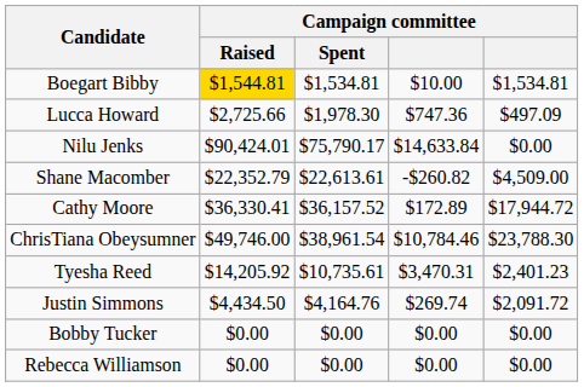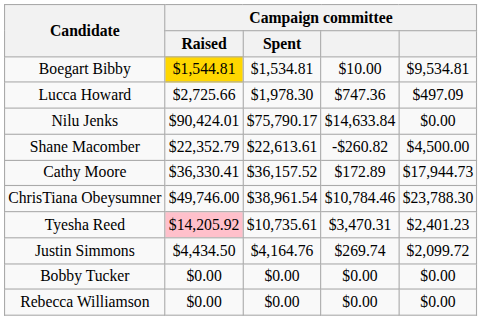 <table class="wikitable sortable" style="font-size:90%;text-align:center;">
 <tr>
 <th rowspan="2">Candidate</th>
 <th colspan="7">Campaign committee</th>
 </tr>
 <tr>
 <th>Raised</th>
 <th>Spent</th>
 <th data-sort-type=currency></th>
 <th></th>
 </tr>
 <tr>
 <td>Boegart Bibby</td>
 <td style="background: gold;">$1,544.81</td>
 <td>$1,534.81</td>
 <td>$10.00</td>
-<td>$1,534.81</td>
+<td>$9,534.81</td>
 </tr>
 <tr>
 <td>Lucca Howard</td>
 <td>$2,725.66</td>
 <td>$1,978.30</td>
 <td>$747.36</td>
 <td>$497.09</td>
 </tr>
 <tr>
 <td>Nilu Jenks</td>
 <td>$90,424.01</td>
 <td>$75,790.17</td>
 <td>$14,633.84</td>
 <td>$0.00</td>
 </tr>
 <tr>
 <td>Shane Macomber</td>
 <td>$22,352.79</td>
 <td>$22,613.61</td>
 <td>-$260.82</td>
-<td>$4,509.00</td>
+<td>$4,500.00</td>
 </tr>
 <tr>
 <td>Cathy Moore</td>
 <td>$36,330.41</td>
 <td>$36,157.52</td>
 <td>$172.89</td>
-<td>$17,944.72</td>
+<td>$17,944.73</td>
 </tr>
 <tr>
 <td>ChrisTiana Obeysumner</td>
 <td>$49,746.00</td>
 <td>$38,961.54</td>
 <td>$10,784.46</td>
 <td>$23,788.30</td>
 </tr>
 <tr>
 <td>Tyesha Reed</td>
-<td>$14,205.92</td>
+<td style="background: pink;">$14,205.92</td>
 <td>$10,735.61</td>
 <td>$3,470.31</td>
 <td>$2,401.23</td>
 </tr>
 <tr>
 <td>Justin Simmons</td>
 <td>$4,434.50</td>
 <td>$4,164.76</td>
 <td>$269.74</td>
-<td>$2,091.72</td>
+<td>$2,099.72</td>
 </tr>
 <tr>
 <td>Bobby Tucker</td>
 <td>$0.00</td>
 <td>$0.00</td>
 <td>$0.00</td>
 <td>$0.00</td>
 </tr>
 <tr>
 <td>Rebecca Williamson</td>
 <td>$0.00</td>
 <td>$0.00</td>
 <td>$0.00</td>
 <td>$0.00</td>
 </tr>
 </table>
